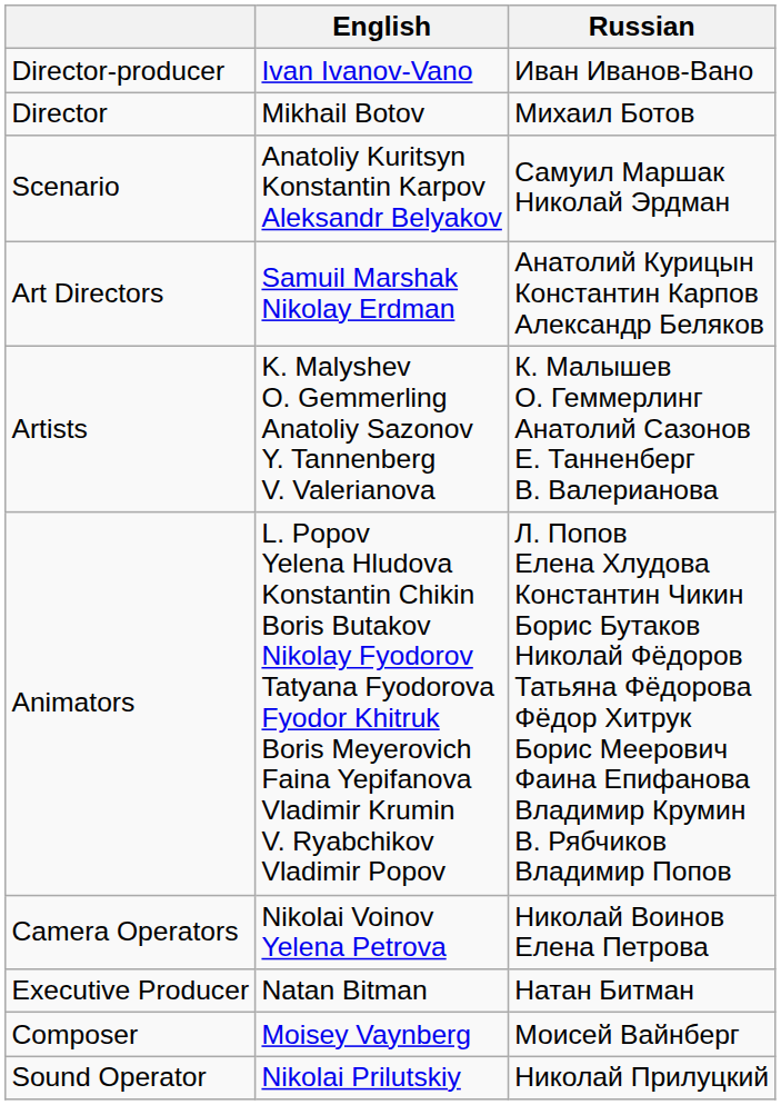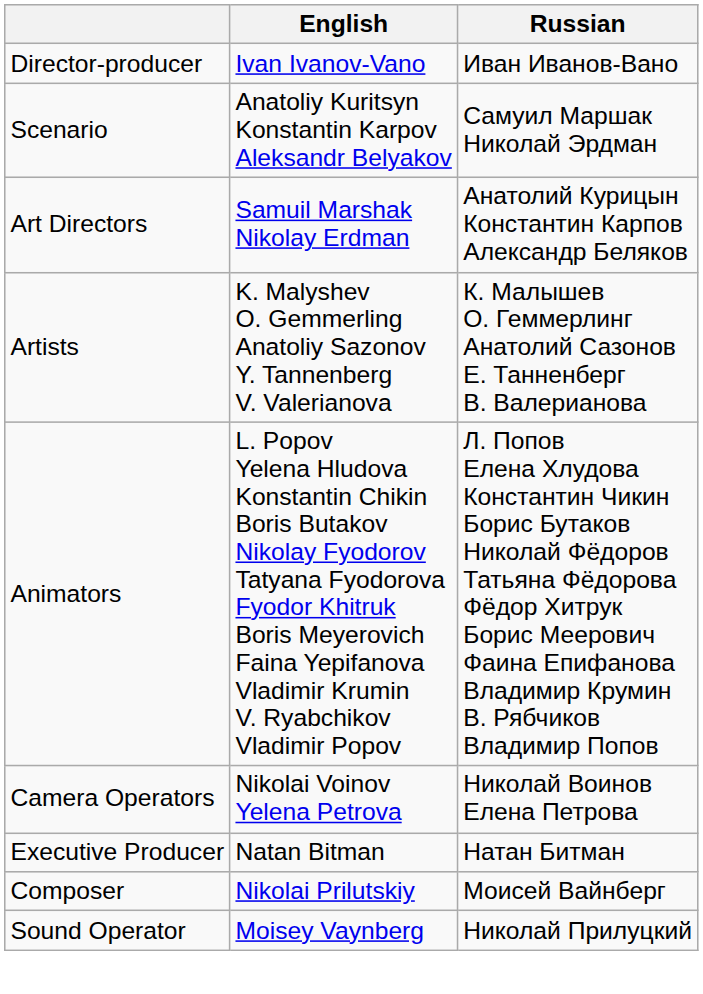 <table class="wikitable">
 <tr>
 <th></th>
 <th>English</th>
 <th>Russian</th>
 </tr>
 <tr>
 <td>Director-producer</td>
 <td><a href='#'>Ivan Ivanov-Vano</a></td>
 <td>Иван Иванов-Вано</td>
-</tr>
-<tr>
-<td>Director</td>
-<td>Mikhail Botov</td>
-<td>Михаил Ботов</td>
 </tr>
 <tr>
 <td>Scenario</td>
 <td>Anatoliy Kuritsyn<br>Konstantin Karpov<br><a href='#'>Aleksandr Belyakov</a></td>
 <td>Самуил Маршак<br>Николай Эрдман</td>
 </tr>
 <tr>
 <td>Art Directors</td>
 <td><a href='#'>Samuil Marshak</a><br><a href='#'>Nikolay Erdman</a></td>
 <td>Анатолий Курицын<br>Константин Карпов<br>Александр Беляков</td>
 </tr>
 <tr>
 <td>Artists</td>
 <td>K. Malyshev<br>O. Gemmerling<br>Anatoliy Sazonov<br>Y. Tannenberg<br>V. Valerianova</td>
 <td>К. Малышев<br>О. Геммерлинг<br>Анатолий Сазонов<br>Е. Танненберг<br>В. Валерианова</td>
 </tr>
 <tr>
 <td>Animators</td>
 <td>L. Popov<br>Yelena Hludova<br>Konstantin Chikin<br>Boris Butakov<br><a href='#'>Nikolay Fyodorov</a><br>Tatyana Fyodorova<br><a href='#'>Fyodor Khitruk</a><br>Boris Meyerovich<br>Faina Yepifanova<br>Vladimir Krumin<br>V. Ryabchikov<br>Vladimir Popov</td>
 <td>Л. Попов<br>Елена Хлудова<br>Константин Чикин<br>Борис Бутаков<br>Николай Фёдоров<br>Татьяна Фёдорова<br>Фёдор Хитрук<br>Борис Меерович<br>Фаина Епифанова<br>Владимир Крумин<br>В. Рябчиков<br>Владимир Попов</td>
 </tr>
 <tr>
 <td>Camera Operators</td>
 <td>Nikolai Voinov<br><a href='#'>Yelena Petrova</a></td>
 <td>Николай Воинов<br>Елена Петрова</td>
 </tr>
 <tr>
 <td>Executive Producer</td>
 <td>Natan Bitman</td>
 <td>Натан Битман</td>
 </tr>
 <tr>
 <td>Composer</td>
-<td><a href='#'>Moisey Vaynberg</a></td>
+<td><a href='#'>Nikolai Prilutskiy</a></td>
 <td>Моисей Вайнберг</td>
 </tr>
 <tr>
 <td>Sound Operator</td>
-<td><a href='#'>Nikolai Prilutskiy</a></td>
+<td><a href='#'>Moisey Vaynberg</a></td>
 <td>Николай Прилуцкий</td>
 </tr>
 </table>
